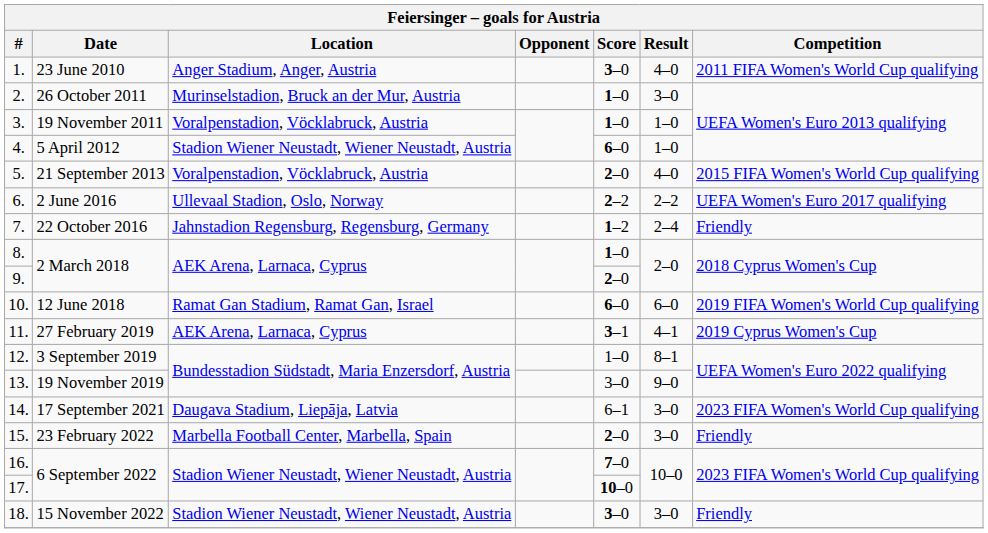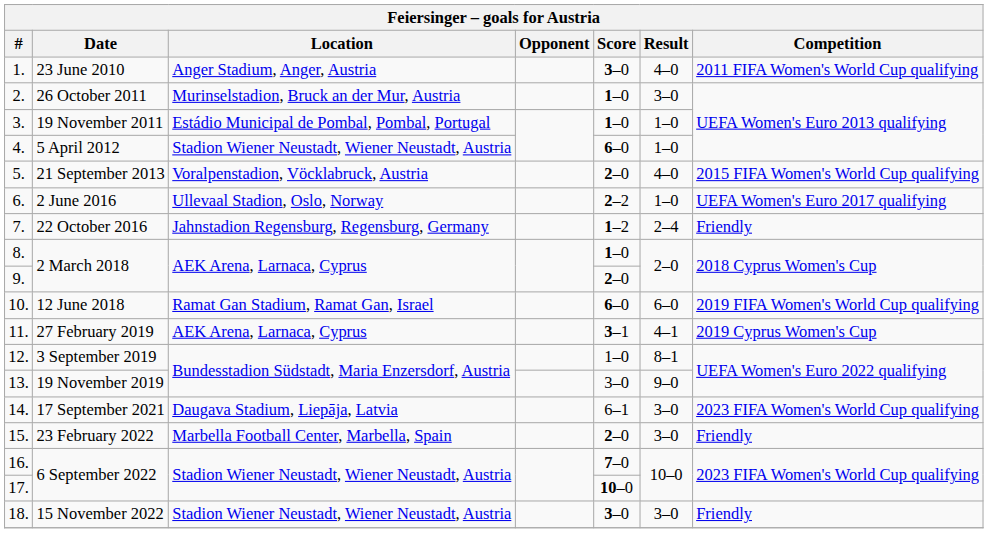 <table class="wikitable">
 <tr>
 <th colspan="7">Feiersinger – goals for Austria</th>
 </tr>
 <tr>
 <th>#</th>
 <th>Date</th>
 <th>Location</th>
 <th>Opponent</th>
 <th>Score</th>
 <th>Result</th>
 <th>Competition</th>
 </tr>
 <tr>
 <td align=center>1.</td>
 <td>23 June 2010</td>
 <td><a href='#'>Anger Stadium</a>, <a href='#'>Anger</a>, <a href='#'>Austria</a></td>
 <td></td>
 <td align=center><strong>3</strong>–0</td>
 <td align=center>4–0</td>
 <td><a href='#'>2011 FIFA Women's World Cup qualifying</a></td>
 </tr>
 <tr>
 <td align=center>2.</td>
 <td>26 October 2011</td>
 <td><a href='#'>Murinselstadion</a>, <a href='#'>Bruck an der Mur</a>, <a href='#'>Austria</a></td>
 <td></td>
 <td align=center><strong>1</strong>–0</td>
 <td align=center>3–0</td>
 <td rowspan=3><a href='#'>UEFA Women's Euro 2013 qualifying</a></td>
 </tr>
 <tr>
 <td align=center>3.</td>
 <td>19 November 2011</td>
-<td><a href='#'>Voralpenstadion</a>, <a href='#'>Vöcklabruck</a>, <a href='#'>Austria</a></td>
+<td><a href='#'>Estádio Municipal de Pombal</a>, <a href='#'>Pombal</a>, <a href='#'>Portugal</a></td>
 <td rowspan=2></td>
 <td align=center><strong>1</strong>–0</td>
 <td align=center>1–0</td>
 </tr>
 <tr>
 <td align=center>4.</td>
 <td>5 April 2012</td>
 <td><a href='#'>Stadion Wiener Neustadt</a>, <a href='#'>Wiener Neustadt</a>, <a href='#'>Austria</a></td>
 <td align=center><strong>6</strong>–0</td>
 <td align=center>1–0</td>
 </tr>
 <tr>
 <td align=center>5.</td>
 <td>21 September 2013</td>
 <td><a href='#'>Voralpenstadion</a>, <a href='#'>Vöcklabruck</a>, <a href='#'>Austria</a></td>
 <td></td>
 <td align=center><strong>2</strong>–0</td>
 <td align=center>4–0</td>
 <td><a href='#'>2015 FIFA Women's World Cup qualifying</a></td>
 </tr>
 <tr>
 <td align=center>6.</td>
 <td>2 June 2016</td>
 <td><a href='#'>Ullevaal Stadion</a>, <a href='#'>Oslo</a>, <a href='#'>Norway</a></td>
 <td></td>
 <td align=center><strong>2</strong>–2</td>
-<td align=center>2–2</td>
+<td align=center>1–0</td>
 <td><a href='#'>UEFA Women's Euro 2017 qualifying</a></td>
 </tr>
 <tr>
 <td align=center>7.</td>
 <td>22 October 2016</td>
 <td><a href='#'>Jahnstadion Regensburg</a>, <a href='#'>Regensburg</a>, <a href='#'>Germany</a></td>
 <td></td>
 <td align=center><strong>1</strong>–2</td>
 <td align=center>2–4</td>
 <td><a href='#'>Friendly</a></td>
 </tr>
 <tr>
 <td align=center>8.</td>
 <td rowspan=2>2 March 2018</td>
 <td rowspan=2><a href='#'>AEK Arena</a>, <a href='#'>Larnaca</a>, <a href='#'>Cyprus</a></td>
 <td rowspan=2></td>
 <td align=center><strong>1</strong>–0</td>
 <td align=center rowspan=2>2–0</td>
 <td rowspan=2><a href='#'>2018 Cyprus Women's Cup</a></td>
 </tr>
 <tr>
 <td align=center>9.</td>
 <td align=center><strong>2</strong>–0</td>
 </tr>
 <tr>
 <td align=center>10.</td>
 <td>12 June 2018</td>
 <td><a href='#'>Ramat Gan Stadium</a>, <a href='#'>Ramat Gan</a>, <a href='#'>Israel</a></td>
 <td></td>
 <td align=center><strong>6</strong>–0</td>
 <td align=center>6–0</td>
 <td><a href='#'>2019 FIFA Women's World Cup qualifying</a></td>
 </tr>
 <tr>
 <td align=center>11.</td>
 <td>27 February 2019</td>
 <td><a href='#'>AEK Arena</a>, <a href='#'>Larnaca</a>, <a href='#'>Cyprus</a></td>
 <td></td>
 <td align=center><strong>3</strong>–1</td>
 <td align=center>4–1</td>
 <td><a href='#'>2019 Cyprus Women's Cup</a></td>
 </tr>
 <tr>
 <td align=center>12.</td>
 <td>3 September 2019</td>
 <td rowspan=2><a href='#'>Bundesstadion Südstadt</a>, <a href='#'>Maria Enzersdorf</a>, <a href='#'>Austria</a></td>
 <td></td>
 <td align=center>1–0</td>
 <td align=center>8–1</td>
 <td rowspan=2><a href='#'>UEFA Women's Euro 2022 qualifying</a></td>
 </tr>
 <tr>
 <td align=center>13.</td>
 <td>19 November 2019</td>
 <td></td>
 <td align=center>3–0</td>
 <td align=center>9–0</td>
 </tr>
 <tr>
 <td align=center>14.</td>
 <td>17 September 2021</td>
 <td><a href='#'>Daugava Stadium</a>, <a href='#'>Liepāja</a>, <a href='#'>Latvia</a></td>
 <td></td>
 <td align=center>6–1</td>
 <td align=center>3–0</td>
 <td><a href='#'>2023 FIFA Women's World Cup qualifying</a></td>
 </tr>
 <tr>
 <td align=center>15.</td>
 <td>23 February 2022</td>
 <td><a href='#'>Marbella Football Center</a>, <a href='#'>Marbella</a>, <a href='#'>Spain</a></td>
 <td></td>
 <td align=center><strong>2</strong>–0</td>
 <td align=center>3–0</td>
 <td><a href='#'>Friendly</a></td>
 </tr>
 <tr>
 <td align=center>16.</td>
 <td rowspan=2>6 September 2022</td>
 <td rowspan=2><a href='#'>Stadion Wiener Neustadt</a>, <a href='#'>Wiener Neustadt</a>, <a href='#'>Austria</a></td>
 <td rowspan=2></td>
 <td align=center><strong>7</strong>–0</td>
 <td align=center rowspan=2>10–0</td>
 <td rowspan=2><a href='#'>2023 FIFA Women's World Cup qualifying</a></td>
 </tr>
 <tr>
 <td align=center>17.</td>
 <td align=center><strong>10</strong>–0</td>
 </tr>
 <tr>
 <td align=center>18.</td>
 <td>15 November 2022</td>
 <td><a href='#'>Stadion Wiener Neustadt</a>, <a href='#'>Wiener Neustadt</a>, <a href='#'>Austria</a></td>
 <td></td>
 <td align=center><strong>3</strong>–0</td>
 <td align=center>3–0</td>
 <td><a href='#'>Friendly</a></td>
 </tr>
 <tr>
 </tr>
 </table>
